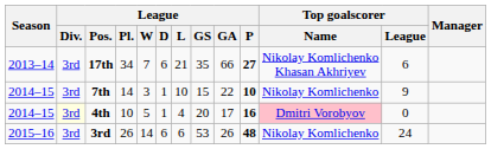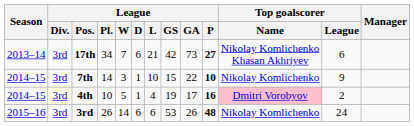 <table class="wikitable">
 <tr style="background:#efefef;">
 <th rowspan="2">Season</th>
 <th colspan="9">League</th>
 <th colspan="2">Top goalscorer</th>
 <th rowspan="2">Manager</th>
 </tr>
 <tr>
 <th>Div.</th>
 <th>Pos.</th>
 <th>Pl.</th>
 <th>W</th>
 <th>D</th>
 <th>L</th>
 <th>GS</th>
 <th>GA</th>
 <th>P</th>
 <th>Name</th>
 <th>League</th>
 </tr>
 <tr>
 <td align=center><a href='#'>2013–14</a></td>
 <td align=center><a href='#'>3rd</a></td>
 <td align=center><strong>17th</strong></td>
 <td align=center>34</td>
 <td align=center>7</td>
 <td align=center>6</td>
 <td align=center>21</td>
-<td align=center>35</td>
-<td align=center>66</td>
+<td align=center>42</td>
+<td align=center>73</td>
 <td align=center><strong>27</strong></td>
 <td align=center> <a href='#'>Nikolay Komlichenko</a><br> <a href='#'>Khasan Akhriyev</a></td>
 <td align=center>6</td>
 <td align=center></td>
 </tr>
 <tr>
 <td align=center><a href='#'>2014–15</a></td>
 <td align=center><a href='#'>3rd</a></td>
 <td align=center><strong>7th</strong></td>
 <td align=center>14</td>
 <td align=center>3</td>
 <td align=center>1</td>
 <td align=center>10</td>
 <td align=center>15</td>
 <td align=center>22</td>
 <td align=center><strong>10</strong></td>
 <td align=center> <a href='#'>Nikolay Komlichenko</a></td>
 <td align=center>9</td>
 <td align=center></td>
 </tr>
 <tr>
 <td align=center><a href='#'>2014–15</a></td>
 <td align=center style="background: lightyellow;"><a href='#'>3rd</a></td>
 <td align=center><strong>4th</strong></td>
 <td align=center>10</td>
 <td align=center>5</td>
 <td align=center>1</td>
 <td align=center>4</td>
-<td align=center>20</td>
+<td align=center>19</td>
 <td align=center>17</td>
 <td align=center><strong>16</strong></td>
 <td align=center style="background: pink;"> <a href='#'>Dmitri Vorobyov</a></td>
-<td align=center>0</td>
+<td align=center>2</td>
 <td align=center></td>
 </tr>
 <tr>
 <td align=center><a href='#'>2015–16</a></td>
 <td align=center><a href='#'>3rd</a></td>
 <td align=center><strong>3rd</strong></td>
 <td align=center>26</td>
 <td align=center>14</td>
 <td align=center>6</td>
 <td align=center>6</td>
 <td align=center>53</td>
 <td align=center>26</td>
 <td align=center><strong>48</strong></td>
 <td align=center> <a href='#'>Nikolay Komlichenko</a></td>
 <td align=center>24</td>
 <td align=center></td>
 </tr>
 </table>
